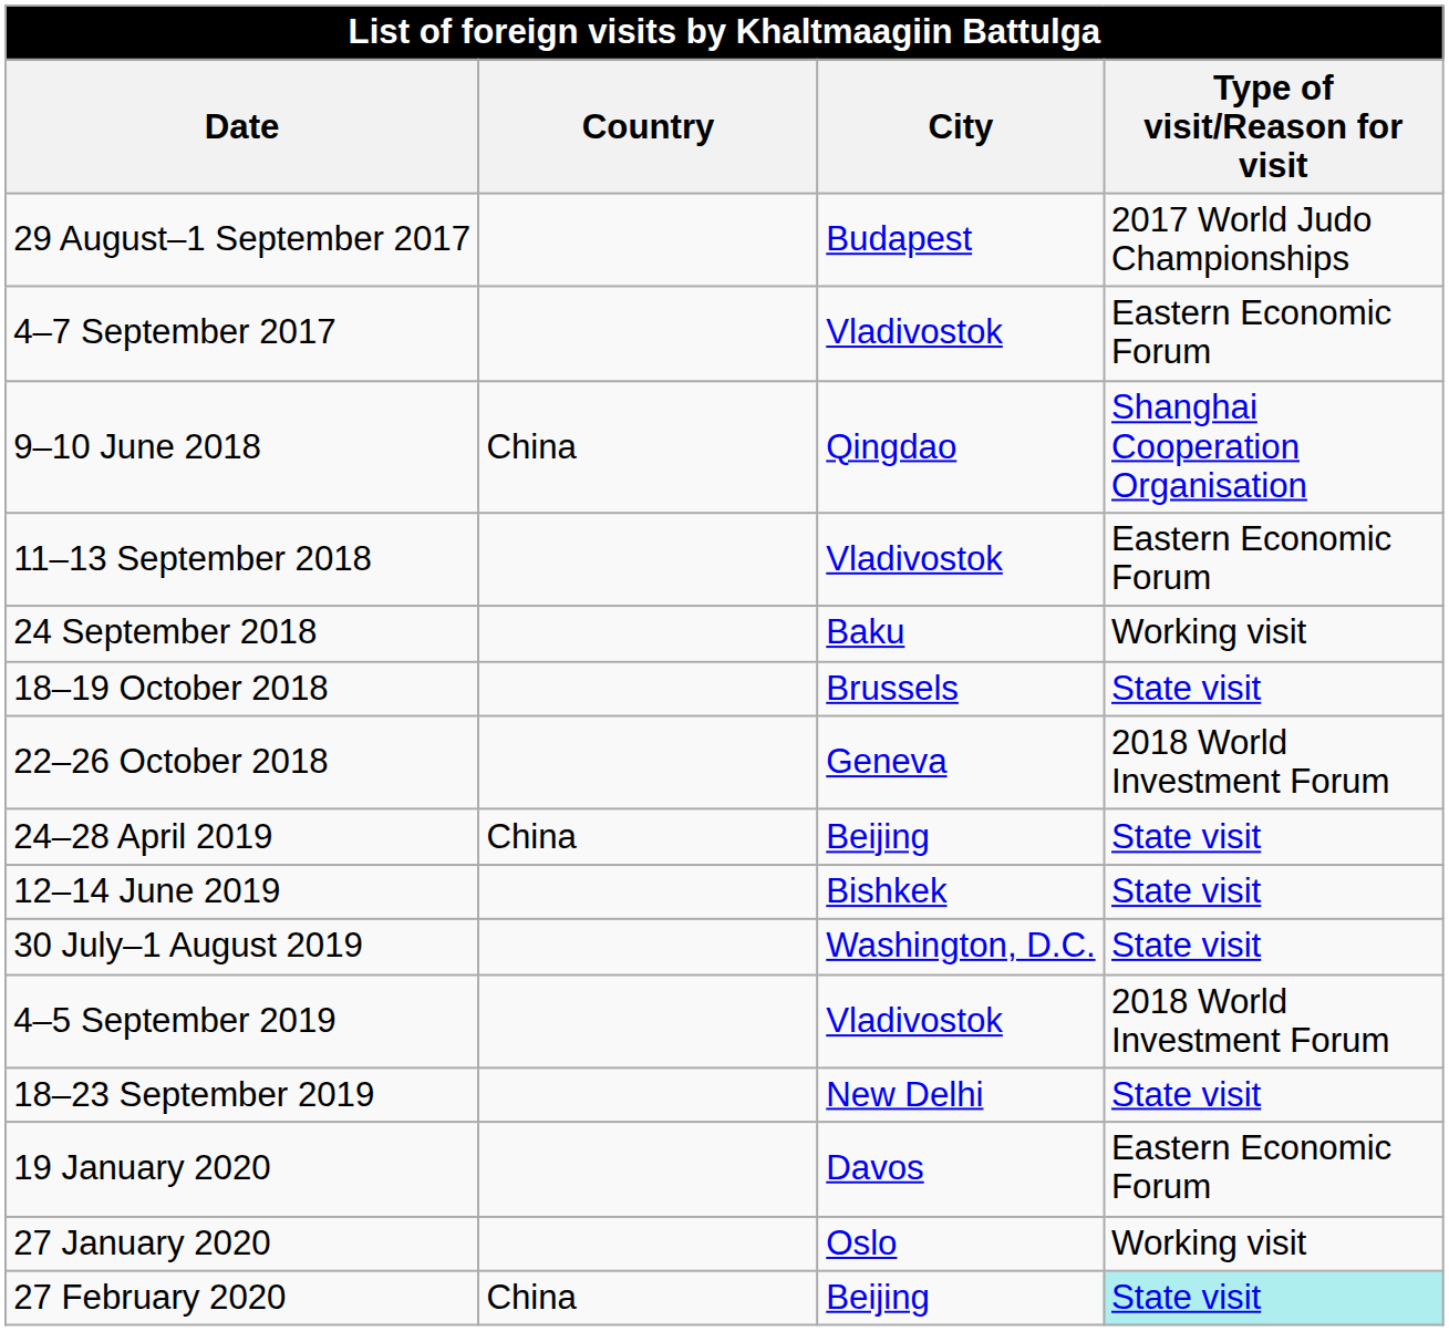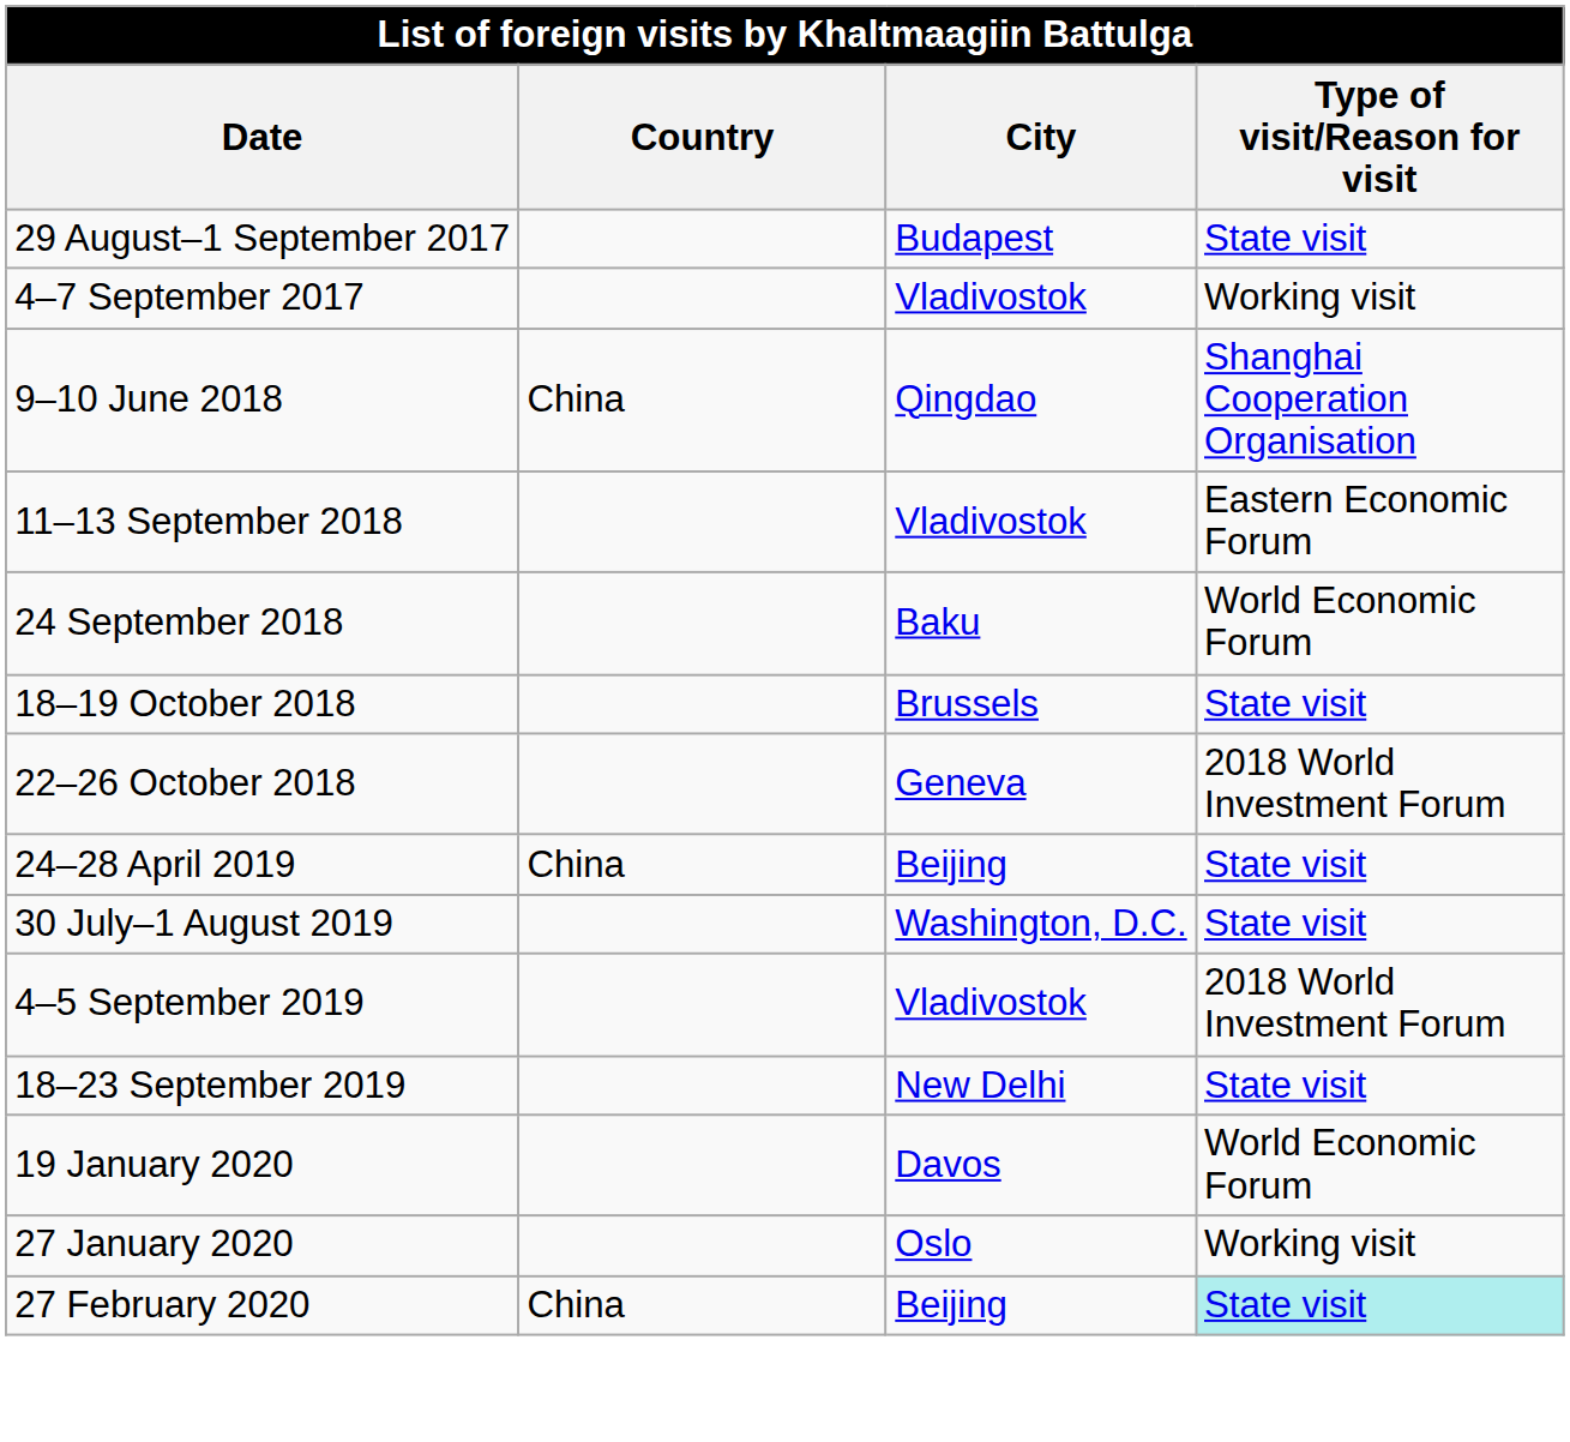 <table class="wikitable mw-collapsible" cellspacing="0" cellpadding="0">
 <tr>
 <td colspan="4" bgcolor="black" align="center" style="color:white;"><strong>List of foreign visits by Khaltmaagiin Battulga</strong></td>
 </tr>
 <tr bgcolor="#efefef">
 <th rowspan="1">Date</th>
 <th rowspan="1" width="150" align="center">Country</th>
 <th colspan="1" align="center">City</th>
 <th rowspan="1" width="150" align="center">Type of visit/Reason for visit</th>
 </tr>
 <tr>
 <td>29 August–1 September 2017</td>
 <td></td>
 <td><a href='#'>Budapest</a></td>
-<td>2017 World Judo Championships</td>
+<td><a href='#'>State visit</a></td>
 </tr>
 <tr>
 <td>4–7 September 2017</td>
 <td></td>
 <td><a href='#'>Vladivostok</a></td>
-<td>Eastern Economic Forum</td>
+<td>Working visit</td>
 </tr>
 <tr>
 <td>9–10 June 2018</td>
 <td> China</td>
 <td><a href='#'>Qingdao</a></td>
 <td><a href='#'>Shanghai Cooperation Organisation</a></td>
 </tr>
 <tr>
 <td>11–13 September 2018</td>
 <td></td>
 <td><a href='#'>Vladivostok</a></td>
 <td>Eastern Economic Forum</td>
 </tr>
 <tr>
 <td>24 September 2018</td>
 <td></td>
 <td><a href='#'>Baku</a></td>
-<td>Working visit</td>
+<td>World Economic Forum</td>
 </tr>
 <tr>
 <td>18–19 October 2018</td>
 <td></td>
 <td><a href='#'>Brussels</a></td>
 <td><a href='#'>State visit</a></td>
 </tr>
 <tr>
 <td>22–26 October 2018</td>
 <td></td>
 <td><a href='#'>Geneva</a></td>
 <td>2018 World Investment Forum</td>
 </tr>
 <tr>
 <td>24–28 April 2019</td>
 <td> China</td>
 <td><a href='#'>Beijing</a></td>
-<td><a href='#'>State visit</a></td>
-</tr>
-<tr>
-<td>12–14 June 2019</td>
-<td></td>
-<td><a href='#'>Bishkek</a></td>
 <td><a href='#'>State visit</a></td>
 </tr>
 <tr>
 <td>30 July–1 August 2019</td>
 <td></td>
 <td><a href='#'>Washington, D.C.</a></td>
 <td><a href='#'>State visit</a></td>
 </tr>
 <tr>
 <td>4–5 September 2019</td>
 <td></td>
 <td><a href='#'>Vladivostok</a></td>
 <td>2018 World Investment Forum</td>
 </tr>
 <tr>
 <td>18–23 September 2019</td>
 <td></td>
 <td><a href='#'>New Delhi</a></td>
 <td><a href='#'>State visit</a></td>
 </tr>
 <tr>
 <td>19 January 2020</td>
 <td></td>
 <td><a href='#'>Davos</a></td>
-<td>Eastern Economic Forum</td>
+<td>World Economic Forum</td>
 </tr>
 <tr>
 <td>27 January 2020</td>
 <td></td>
 <td><a href='#'>Oslo</a></td>
 <td>Working visit</td>
 </tr>
 <tr>
 <td>27 February 2020</td>
 <td> China</td>
 <td><a href='#'>Beijing</a></td>
 <td style="background: paleturquoise;"><a href='#'>State visit</a></td>
 </tr>
 </table>
